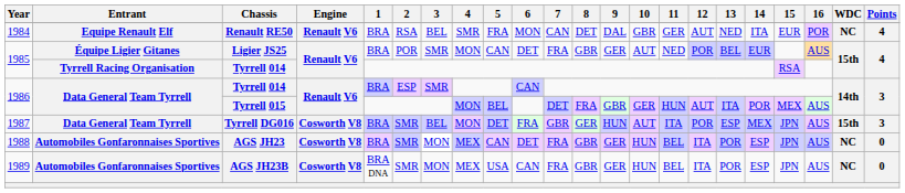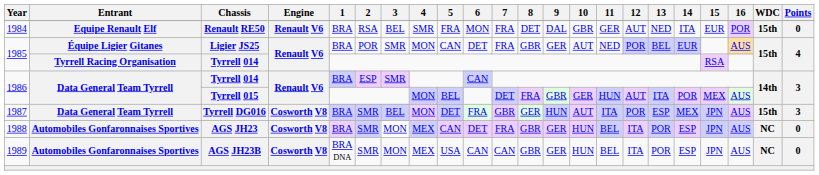 <table class="wikitable" style="text-align:center; font-size:85%">
 <tr>
 <th>Year</th>
 <th>Entrant</th>
 <th>Chassis</th>
 <th>Engine</th>
 <th>1</th>
 <th>2</th>
 <th>3</th>
 <th>4</th>
 <th>5</th>
 <th>6</th>
 <th>7</th>
 <th>8</th>
 <th>9</th>
 <th>10</th>
 <th>11</th>
 <th>12</th>
 <th>13</th>
 <th>14</th>
 <th>15</th>
 <th>16</th>
 <th>WDC</th>
 <th><a href='#'>Points</a></th>
 </tr>
 <tr>
 </tr>
 <tr>
 <td><a href='#'>1984</a></td>
 <th nowrap><a href='#'>Equipe Renault</a> <a href='#'>Elf</a></th>
 <th nowrap><a href='#'>Renault</a> <a href='#'>RE50</a></th>
 <th nowrap><a href='#'>Renault</a> <a href='#'>V6</a></th>
 <td><a href='#'>BRA</a></td>
 <td><a href='#'>RSA</a></td>
 <td><a href='#'>BEL</a></td>
 <td><a href='#'>SMR</a></td>
 <td><a href='#'>FRA</a></td>
 <td><a href='#'>MON</a></td>
-<td><a href='#'>CAN</a></td>
+<td><a href='#'>FRA</a></td>
 <td><a href='#'>DET</a></td>
 <td><a href='#'>DAL</a></td>
 <td><a href='#'>GBR</a></td>
 <td><a href='#'>GER</a></td>
 <td><a href='#'>AUT</a></td>
 <td><a href='#'>NED</a></td>
 <td><a href='#'>ITA</a></td>
 <td><a href='#'>EUR</a></td>
 <td style="background:#EFCFFF;"><a href='#'>POR</a><br></td>
-<th>NC</th>
-<th>4</th>
+<th>15th</th>
+<th>0</th>
 </tr>
 <tr>
 <td rowspan=2><a href='#'>1985</a></td>
 <th nowrap><a href='#'>Équipe Ligier</a> <a href='#'>Gitanes</a></th>
 <th nowrap><a href='#'>Ligier</a> <a href='#'>JS25</a></th>
 <th rowspan=2 nowrap><a href='#'>Renault</a> <a href='#'>V6</a></th>
 <td><a href='#'>BRA</a></td>
 <td><a href='#'>POR</a></td>
 <td><a href='#'>SMR</a></td>
 <td><a href='#'>MON</a></td>
 <td><a href='#'>CAN</a></td>
 <td><a href='#'>DET</a></td>
 <td><a href='#'>FRA</a></td>
 <td><a href='#'>GBR</a></td>
 <td><a href='#'>GER</a></td>
 <td><a href='#'>AUT</a></td>
 <td><a href='#'>NED</a></td>
 <td style="background:#CFCFFF;"><a href='#'>POR</a><br></td>
 <td style="background:#CFCFFF;"><a href='#'>BEL</a><br></td>
 <td style="background:#CFCFFF;"><a href='#'>EUR</a><br></td>
 <td></td>
 <td style="background:#FFDF9F;"><a href='#'>AUS</a><br></td>
 <th rowspan=2>15th</th>
 <th rowspan=2>4</th>
 </tr>
 <tr>
 <th nowrap><a href='#'>Tyrrell Racing Organisation</a></th>
 <th nowrap><a href='#'>Tyrrell</a> <a href='#'>014</a></th>
 <td colspan=14></td>
 <td style="background:#EFCFFF;"><a href='#'>RSA</a><br></td>
 <td></td>
 </tr>
 <tr>
 <td rowspan=2><a href='#'>1986</a></td>
 <th rowspan=2 nowrap><a href='#'>Data General</a> <a href='#'>Team Tyrrell</a></th>
 <th nowrap><a href='#'>Tyrrell</a> <a href='#'>014</a></th>
 <th rowspan=2 nowrap><a href='#'>Renault</a> <a href='#'>V6</a></th>
 <td style="background:#CFCFFF;"><a href='#'>BRA</a><br></td>
 <td style="background:#EFCFFF;"><a href='#'>ESP</a><br></td>
 <td style="background:#EFCFFF;"><a href='#'>SMR</a><br></td>
 <td colspan=2></td>
 <td style="background:#CFCFFF;"><a href='#'>CAN</a><br></td>
 <td colspan=10></td>
 <th rowspan=2>14th</th>
 <th rowspan=2>3</th>
 </tr>
 <tr>
 <th nowrap><a href='#'>Tyrrell</a> <a href='#'>015</a></th>
 <td colspan=3></td>
 <td style="background:#CFCFFF;"><a href='#'>MON</a><br></td>
 <td style="background:#CFCFFF;"><a href='#'>BEL</a><br></td>
 <td></td>
 <td style="background:#CFCFFF;"><a href='#'>DET</a><br></td>
 <td style="background:#EFCFFF;"><a href='#'>FRA</a><br></td>
 <td style="background:#DFFFDF;"><a href='#'>GBR</a><br></td>
 <td style="background:#EFCFFF;"><a href='#'>GER</a><br></td>
 <td style="background:#CFCFFF;"><a href='#'>HUN</a><br></td>
 <td style="background:#EFCFFF;"><a href='#'>AUT</a><br></td>
 <td style="background:#CFCFFF;"><a href='#'>ITA</a><br></td>
 <td style="background:#EFCFFF;"><a href='#'>POR</a><br></td>
 <td style="background:#EFCFFF;"><a href='#'>MEX</a><br></td>
 <td style="background:#DFFFDF;"><a href='#'>AUS</a><br></td>
 </tr>
 <tr>
 <td><a href='#'>1987</a></td>
 <th nowrap><a href='#'>Data General</a> <a href='#'>Team Tyrrell</a></th>
 <th nowrap><a href='#'>Tyrrell</a> <a href='#'>DG016</a></th>
 <th nowrap><a href='#'>Cosworth</a> <a href='#'>V8</a></th>
 <td style="background:#CFCFFF;"><a href='#'>BRA</a><br></td>
 <td style="background:#CFCFFF;"><a href='#'>SMR</a><br></td>
 <td style="background:#CFCFFF;"><a href='#'>BEL</a><br></td>
 <td style="background:#EFCFFF;"><a href='#'>MON</a><br></td>
 <td style="background:#CFCFFF;"><a href='#'>DET</a><br></td>
 <td style="background:#DFFFDF;"><a href='#'>FRA</a><br></td>
 <td style="background:#EFCFFF;"><a href='#'>GBR</a><br></td>
 <td style="background:#DFFFDF;"><a href='#'>GER</a><br></td>
 <td style="background:#CFCFFF;"><a href='#'>HUN</a><br></td>
 <td style="background:#EFCFFF;"><a href='#'>AUT</a><br></td>
 <td style="background:#CFCFFF;"><a href='#'>ITA</a><br></td>
 <td style="background:#CFCFFF;"><a href='#'>POR</a><br></td>
 <td style="background:#CFCFFF;"><a href='#'>ESP</a><br></td>
 <td style="background:#CFCFFF;"><a href='#'>MEX</a><br></td>
 <td style="background:#CFCFFF;"><a href='#'>JPN</a><br></td>
 <td style="background:#EFCFFF;"><a href='#'>AUS</a><br></td>
 <th>15th</th>
 <th>3</th>
 </tr>
 <tr>
 <td><a href='#'>1988</a></td>
 <th nowrap><a href='#'>Automobiles Gonfaronnaises Sportives</a></th>
 <th nowrap><a href='#'>AGS</a> <a href='#'>JH23</a></th>
 <th nowrap><a href='#'>Cosworth</a> <a href='#'>V8</a></th>
 <td style="background:#EFCFFF;"><a href='#'>BRA</a><br></td>
 <td style="background:#CFCFFF;"><a href='#'>SMR</a><br></td>
 <td style="background:#ffffff;"><a href='#'>MON</a><br></td>
 <td style="background:#CFCFFF;"><a href='#'>MEX</a><br></td>
 <td style="background:#EFCFFF;"><a href='#'>CAN</a><br></td>
 <td style="background:#EFCFFF;"><a href='#'>DET</a><br></td>
 <td style="background:#EFCFFF;"><a href='#'>FRA</a><br></td>
 <td style="background:#EFCFFF;"><a href='#'>GBR</a><br></td>
 <td style="background:#EFCFFF;"><a href='#'>GER</a><br></td>
 <td style="background:#EFCFFF;"><a href='#'>HUN</a><br></td>
 <td style="background:#CFCFFF;"><a href='#'>BEL</a><br></td>
 <td style="background:#EFCFFF;"><a href='#'>ITA</a><br></td>
 <td style="background:#CFCFFF;"><a href='#'>POR</a><br></td>
 <td style="background:#EFCFFF;"><a href='#'>ESP</a><br></td>
 <td style="background:#CFCFFF;"><a href='#'>JPN</a><br></td>
 <td style="background:#CFCFFF;"><a href='#'>AUS</a><br></td>
 <th>NC</th>
 <th>0</th>
 </tr>
 <tr>
 <td><a href='#'>1989</a></td>
 <th nowrap><a href='#'>Automobiles Gonfaronnaises Sportives</a></th>
 <th nowrap><a href='#'>AGS</a> <a href='#'>JH23B</a></th>
 <th nowrap><a href='#'>Cosworth</a> <a href='#'>V8</a></th>
 <td><a href='#'>BRA</a><br><small>DNA</small></td>
 <td><a href='#'>SMR</a></td>
 <td><a href='#'>MON</a></td>
 <td><a href='#'>MEX</a></td>
 <td><a href='#'>USA</a></td>
 <td><a href='#'>CAN</a></td>
-<td><a href='#'>FRA</a></td>
+<td><a href='#'>CAN</a></td>
 <td><a href='#'>GBR</a></td>
 <td><a href='#'>GER</a></td>
 <td><a href='#'>HUN</a></td>
 <td><a href='#'>BEL</a></td>
 <td><a href='#'>ITA</a></td>
 <td><a href='#'>POR</a></td>
 <td><a href='#'>ESP</a></td>
 <td><a href='#'>JPN</a></td>
 <td><a href='#'>AUS</a></td>
 <th>NC</th>
 <th>0</th>
 </tr>
 <tr>
 <th colspan="22"></th>
 </tr>
 </table>
